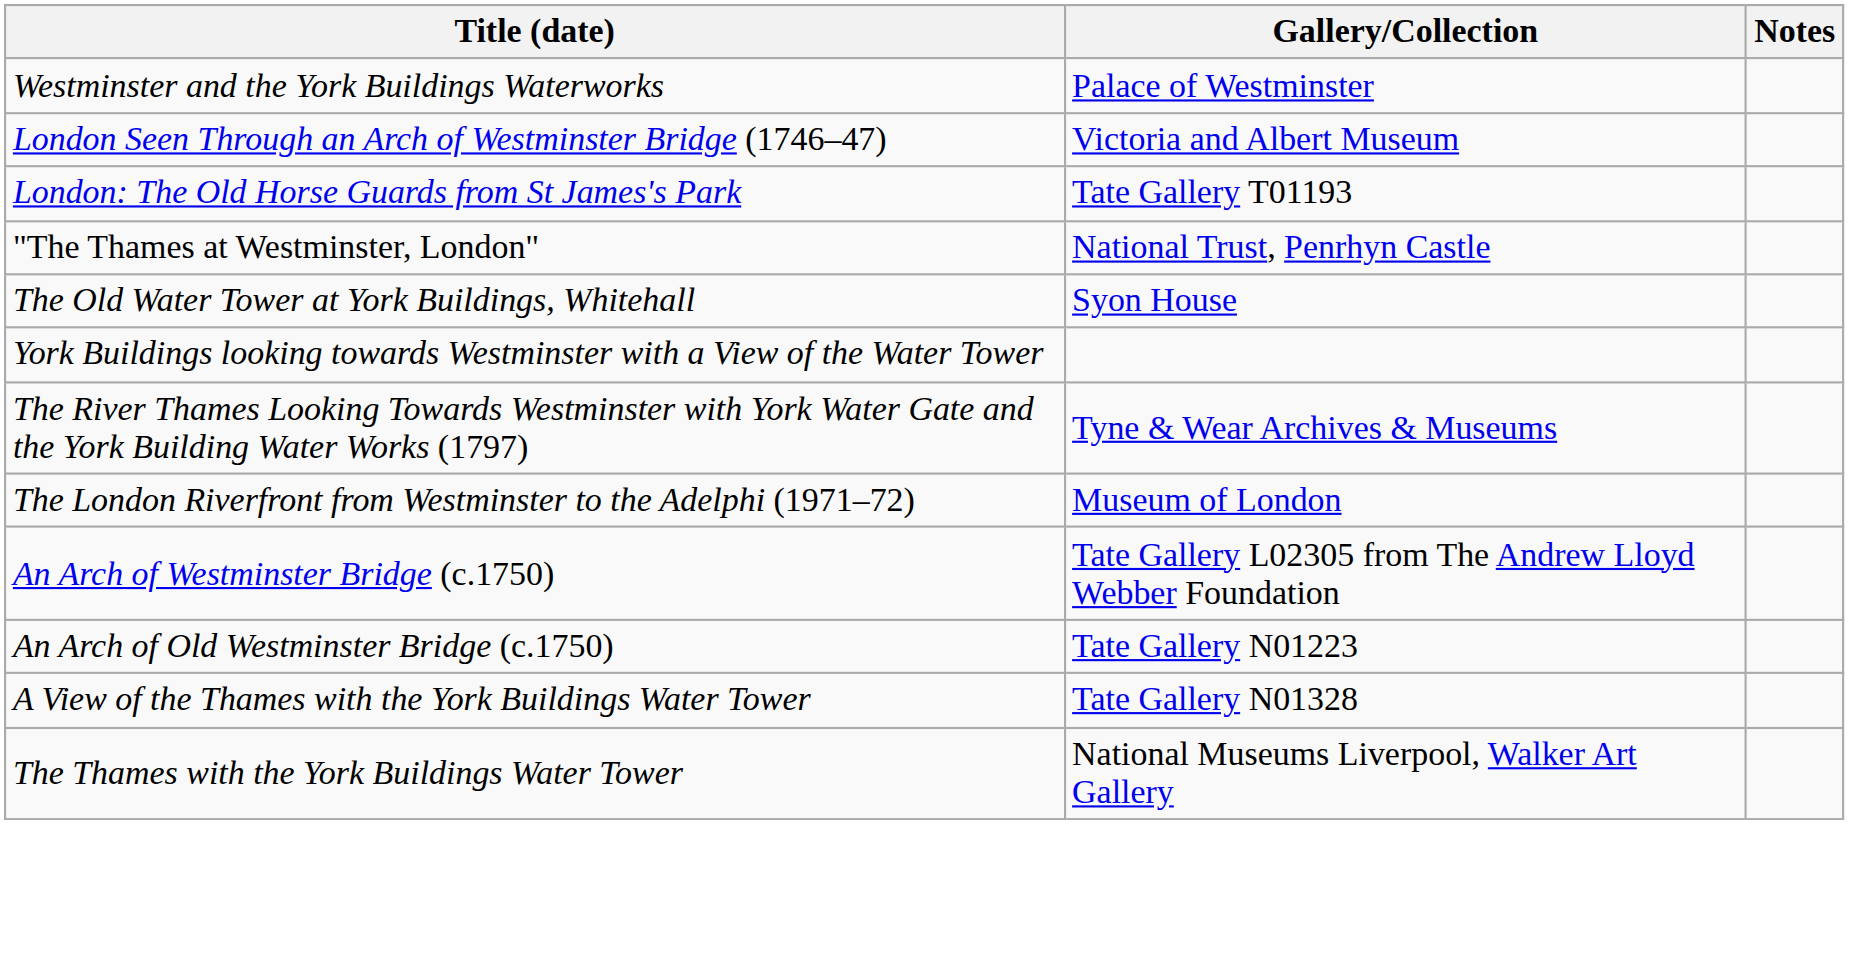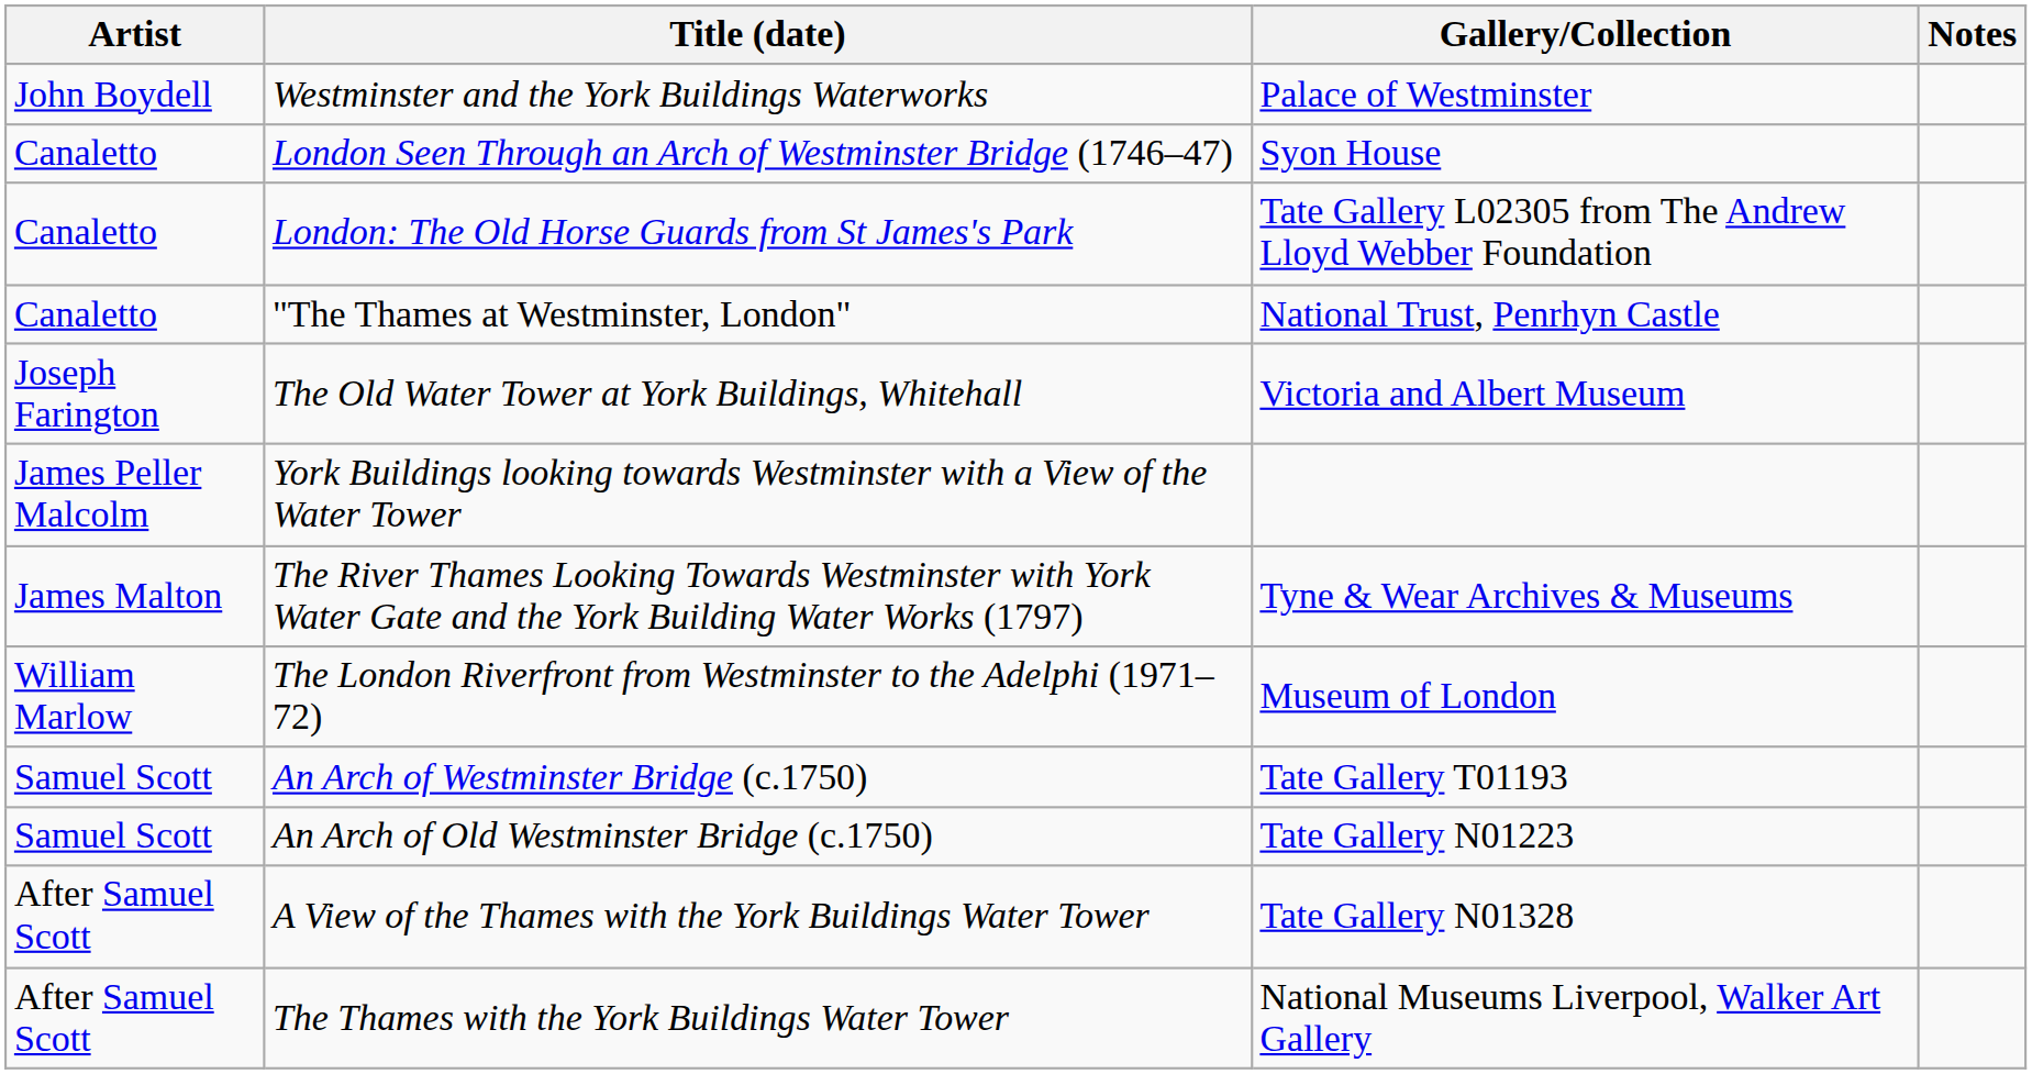 <table class="wikitable">
 <tr>
+<th>Artist</th>
 <th>Title (date)</th>
 <th>Gallery/Collection</th>
 <th>Notes</th>
 </tr>
 <tr>
+<td><a href='#'>John Boydell</a></td>
 <td><em>Westminster and the York Buildings Waterworks</em></td>
 <td><a href='#'>Palace of Westminster</a></td>
 <td></td>
 </tr>
 <tr>
+<td><a href='#'>Canaletto</a></td>
 <td><em><a href='#'>London Seen Through an Arch of Westminster Bridge</a></em> (1746–47)</td>
-<td><a href='#'>Victoria and Albert Museum</a></td>
+<td><a href='#'>Syon House</a></td>
 <td></td>
 </tr>
 <tr>
+<td><a href='#'>Canaletto</a></td>
 <td><em><a href='#'>London: The Old Horse Guards from St James's Park</a></em></td>
-<td><a href='#'>Tate Gallery</a> T01193</td>
+<td><a href='#'>Tate Gallery</a> L02305 from The <a href='#'>Andrew Lloyd Webber</a> Foundation</td>
 <td></td>
 </tr>
 <tr>
+<td><a href='#'>Canaletto</a></td>
 <td>"The Thames at Westminster, London"</td>
 <td><a href='#'>National Trust</a>, <a href='#'>Penrhyn Castle</a></td>
 <td></td>
 </tr>
 <tr>
+<td><a href='#'>Joseph Farington</a></td>
 <td><em>The Old Water Tower at York Buildings, Whitehall</em></td>
-<td><a href='#'>Syon House</a></td>
+<td><a href='#'>Victoria and Albert Museum</a></td>
 <td></td>
 </tr>
 <tr>
+<td><a href='#'>James Peller Malcolm</a></td>
 <td><em>York Buildings looking towards Westminster with a View of the Water Tower</em></td>
 <td></td>
 <td></td>
 </tr>
 <tr>
+<td><a href='#'>James Malton</a></td>
 <td><em>The River Thames Looking Towards Westminster with York Water Gate and the York Building Water Works</em> (1797)</td>
 <td><a href='#'>Tyne & Wear Archives & Museums</a></td>
 <td></td>
 </tr>
 <tr>
+<td><a href='#'>William Marlow</a></td>
 <td><em>The London Riverfront from Westminster to the Adelphi</em> (1971–72)</td>
 <td><a href='#'>Museum of London</a></td>
 <td></td>
 </tr>
 <tr>
+<td><a href='#'>Samuel Scott</a></td>
 <td><em><a href='#'>An Arch of Westminster Bridge</a></em> (c.1750)</td>
-<td><a href='#'>Tate Gallery</a> L02305 from The <a href='#'>Andrew Lloyd Webber</a> Foundation</td>
+<td><a href='#'>Tate Gallery</a> T01193</td>
 <td></td>
 </tr>
 <tr>
+<td><a href='#'>Samuel Scott</a></td>
 <td><em>An Arch of Old Westminster Bridge</em> (c.1750)</td>
 <td><a href='#'>Tate Gallery</a> N01223</td>
 <td></td>
 </tr>
 <tr>
+<td>After <a href='#'>Samuel Scott</a></td>
 <td><em>A View of the Thames with the York Buildings Water Tower</em></td>
 <td><a href='#'>Tate Gallery</a> N01328</td>
 <td></td>
 </tr>
 <tr>
+<td>After <a href='#'>Samuel Scott</a></td>
 <td><em>The Thames with the York Buildings Water Tower</em></td>
 <td>National Museums Liverpool, <a href='#'>Walker Art Gallery</a></td>
 <td></td>
 </tr>
 </table>
